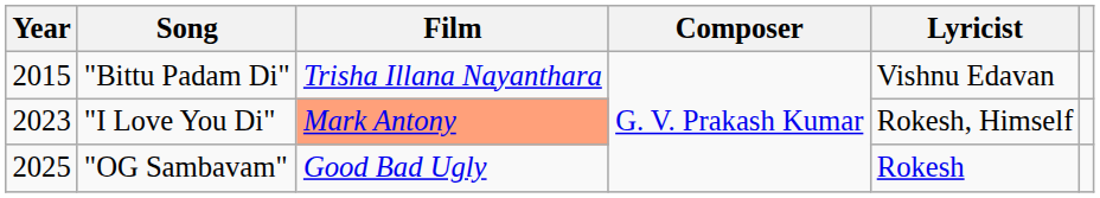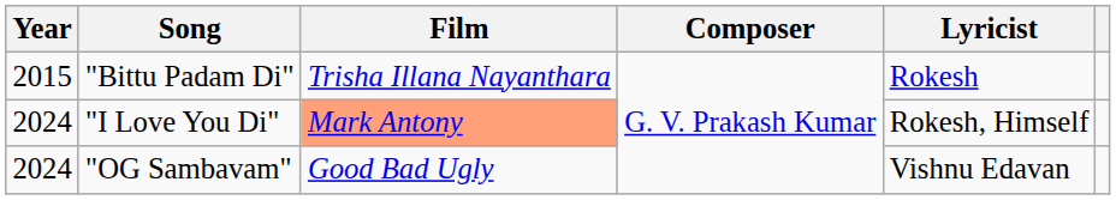 <table class="wikitable sortable">
 <tr>
 <th scope="col">Year</th>
 <th scope="col">Song</th>
 <th scope="col">Film</th>
 <th scope="col">Composer</th>
 <th scope="col">Lyricist</th>
 <th scope="col" class=unsortable></th>
 </tr>
 <tr>
 <td>2015</td>
 <td>"Bittu Padam Di"</td>
 <td><em><a href='#'>Trisha Illana Nayanthara</a></em></td>
 <td rowspan="3"><a href='#'>G. V. Prakash Kumar</a></td>
-<td>Vishnu Edavan</td>
+<td><a href='#'>Rokesh</a></td>
 <td></td>
 </tr>
 <tr>
-<td>2023</td>
+<td>2024</td>
 <td>"I Love You Di"</td>
 <td style="background: lightsalmon;"><a href='#'><em>Mark Antony</em></a></td>
 <td>Rokesh, Himself</td>
 <td></td>
 </tr>
 <tr>
-<td>2025</td>
+<td>2024</td>
 <td>"OG Sambavam"</td>
 <td><em><a href='#'>Good Bad Ugly</a></em></td>
-<td><a href='#'>Rokesh</a></td>
+<td>Vishnu Edavan</td>
 <td></td>
 </tr>
 </table>
